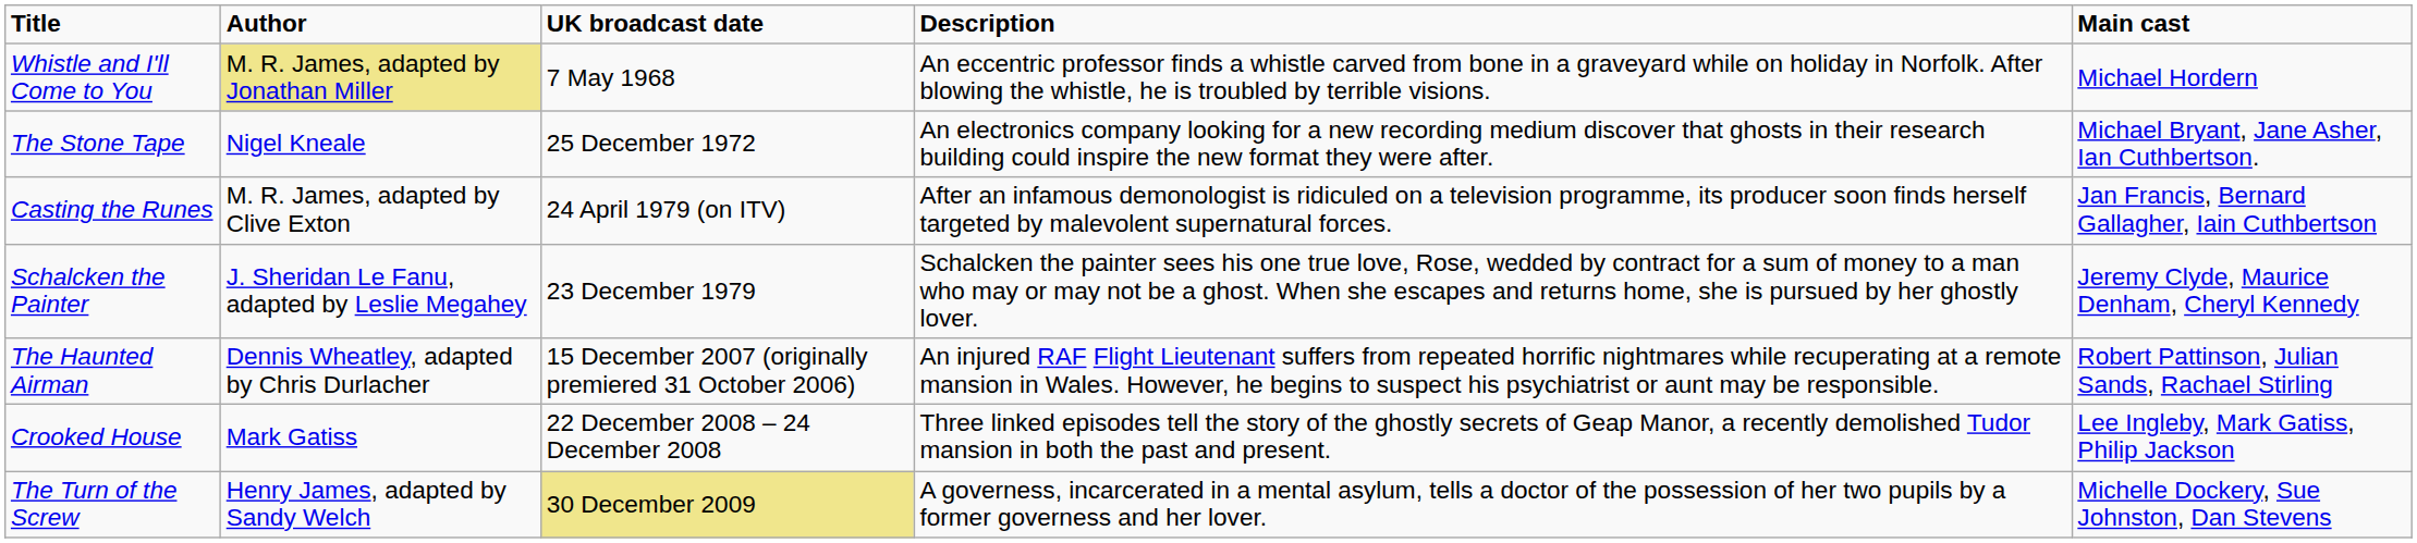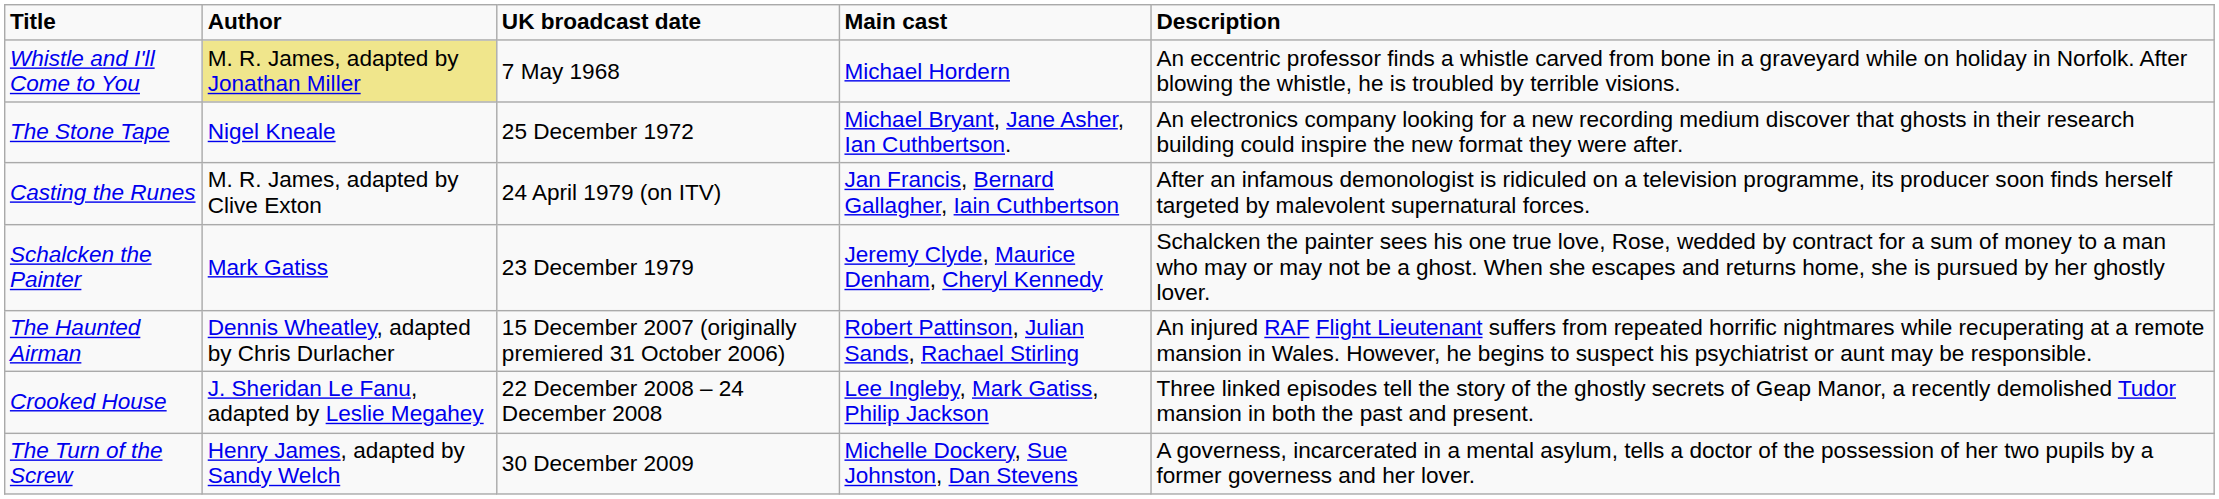 <table class="wikitable">
 <tr>
 <td><strong>Title</strong></td>
 <td><strong>Author</strong></td>
 <td><strong>UK broadcast date</strong></td>
+<td><strong>Main cast</strong></td>
 <td><strong>Description</strong></td>
-<td><strong>Main cast</strong></td>
 </tr>
 <tr>
 <td><em><a href='#'>Whistle and I'll Come to You</a></em></td>
 <td style="background: khaki;">M. R. James, adapted by <a href='#'>Jonathan Miller</a></td>
 <td>7 May 1968</td>
+<td><a href='#'>Michael Hordern</a></td>
 <td>An eccentric professor finds a whistle carved from bone in a graveyard while on holiday in Norfolk. After blowing the whistle, he is troubled by terrible visions.</td>
-<td><a href='#'>Michael Hordern</a></td>
 </tr>
 <tr>
 <td><em><a href='#'>The Stone Tape</a></em></td>
 <td><a href='#'>Nigel Kneale</a></td>
 <td>25 December 1972</td>
+<td><a href='#'>Michael Bryant</a>, <a href='#'>Jane Asher</a>, <a href='#'>Ian Cuthbertson</a>.</td>
 <td>An electronics company looking for a new recording medium discover that ghosts in their research building could inspire the new format they were after.</td>
-<td><a href='#'>Michael Bryant</a>, <a href='#'>Jane Asher</a>, <a href='#'>Ian Cuthbertson</a>.</td>
 </tr>
 <tr>
 <td><em><a href='#'>Casting the Runes</a></em></td>
 <td>M. R. James, adapted by Clive Exton</td>
 <td>24 April 1979 (on ITV)</td>
+<td><a href='#'>Jan Francis</a>, <a href='#'>Bernard Gallagher</a>, <a href='#'>Iain Cuthbertson</a></td>
 <td>After an infamous demonologist is ridiculed on a television programme, its producer soon finds herself targeted by malevolent supernatural forces.</td>
-<td><a href='#'>Jan Francis</a>, <a href='#'>Bernard Gallagher</a>, <a href='#'>Iain Cuthbertson</a></td>
 </tr>
 <tr>
 <td><em><a href='#'>Schalcken the Painter</a></em></td>
-<td><a href='#'>J. Sheridan Le Fanu</a>, adapted by <a href='#'>Leslie Megahey</a></td>
+<td><a href='#'>Mark Gatiss</a></td>
 <td>23 December 1979</td>
+<td><a href='#'>Jeremy Clyde</a>, <a href='#'>Maurice Denham</a>, <a href='#'>Cheryl Kennedy</a></td>
 <td>Schalcken the painter sees his one true love, Rose, wedded by contract for a sum of money to a man who may or may not be a ghost. When she escapes and returns home, she is pursued by her ghostly lover.</td>
-<td><a href='#'>Jeremy Clyde</a>, <a href='#'>Maurice Denham</a>, <a href='#'>Cheryl Kennedy</a></td>
 </tr>
 <tr>
 <td><em><a href='#'>The Haunted Airman</a></em></td>
 <td><a href='#'>Dennis Wheatley</a>, adapted by Chris Durlacher</td>
 <td>15 December 2007 (originally premiered 31 October 2006)</td>
+<td><a href='#'>Robert Pattinson</a>, <a href='#'>Julian Sands</a>, <a href='#'>Rachael Stirling</a></td>
 <td>An injured <a href='#'>RAF</a> <a href='#'>Flight Lieutenant</a> suffers from repeated horrific nightmares while recuperating at a remote mansion in Wales. However, he begins to suspect his psychiatrist or aunt may be responsible.</td>
-<td><a href='#'>Robert Pattinson</a>, <a href='#'>Julian Sands</a>, <a href='#'>Rachael Stirling</a></td>
 </tr>
 <tr>
 <td><em><a href='#'>Crooked House</a></em></td>
-<td><a href='#'>Mark Gatiss</a></td>
+<td><a href='#'>J. Sheridan Le Fanu</a>, adapted by <a href='#'>Leslie Megahey</a></td>
 <td>22 December 2008 – 24 December 2008</td>
+<td><a href='#'>Lee Ingleby</a>, <a href='#'>Mark Gatiss</a>, <a href='#'>Philip Jackson</a></td>
 <td>Three linked episodes tell the story of the ghostly secrets of Geap Manor, a recently demolished <a href='#'>Tudor</a> mansion in both the past and present.</td>
-<td><a href='#'>Lee Ingleby</a>, <a href='#'>Mark Gatiss</a>, <a href='#'>Philip Jackson</a></td>
 </tr>
 <tr>
 <td><em><a href='#'>The Turn of the Screw</a></em></td>
 <td><a href='#'>Henry James</a>, adapted by <a href='#'>Sandy Welch</a></td>
-<td style="background: khaki;">30 December 2009</td>
+<td>30 December 2009</td>
+<td><a href='#'>Michelle Dockery</a>, <a href='#'>Sue Johnston</a>, <a href='#'>Dan Stevens</a></td>
 <td>A governess, incarcerated in a mental asylum, tells a doctor of the possession of her two pupils by a former governess and her lover.</td>
-<td><a href='#'>Michelle Dockery</a>, <a href='#'>Sue Johnston</a>, <a href='#'>Dan Stevens</a></td>
 </tr>
 </table>
